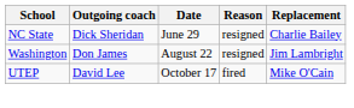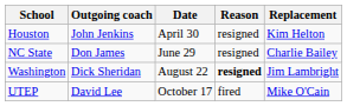 <table class="sortable wikitable">
 <tr>
 <th>School</th>
 <th>Outgoing coach</th>
 <th>Date</th>
 <th>Reason</th>
 <th>Replacement</th>
 </tr>
 <tr>
+<td><a href='#'>Houston</a></td>
+<td><a href='#'>John Jenkins</a></td>
+<td>April 30</td>
+<td>resigned </td>
+<td><a href='#'>Kim Helton</a></td>
+</tr>
+<tr>
 <td><a href='#'>NC State</a></td>
-<td><a href='#'>Dick Sheridan</a></td>
+<td><a href='#'>Don James</a></td>
 <td>June 29</td>
 <td>resigned </td>
 <td><a href='#'>Charlie Bailey</a></td>
 </tr>
 <tr>
 <td><a href='#'>Washington</a></td>
-<td><a href='#'>Don James</a></td>
+<td><a href='#'>Dick Sheridan</a></td>
 <td>August 22</td>
-<td>resigned </td>
+<td><strong>resigned </strong></td>
 <td><a href='#'>Jim Lambright</a></td>
 </tr>
 <tr>
 <td><a href='#'>UTEP</a></td>
 <td><a href='#'>David Lee</a></td>
 <td>October 17</td>
 <td>fired </td>
 <td><a href='#'>Mike O'Cain</a></td>
 </tr>
 </table>
